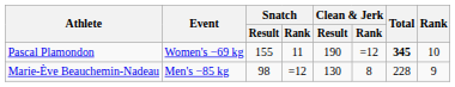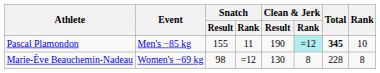 <table class="wikitable" style="font-size:90%">
 <tr>
 <th rowspan="2">Athlete</th>
 <th rowspan="2">Event</th>
 <th colspan="2">Snatch</th>
 <th colspan="2">Clean & Jerk</th>
 <th rowspan="2">Total</th>
 <th rowspan="2">Rank</th>
 </tr>
 <tr style="font-size:95%">
 <th>Result</th>
 <th>Rank</th>
 <th>Result</th>
 <th>Rank</th>
 </tr>
 <tr align=center>
 <td align=left><a href='#'>Pascal Plamondon</a></td>
-<td align=left><a href='#'>Women's −69 kg</a></td>
+<td align=left><a href='#'>Men's −85 kg</a></td>
 <td>155</td>
 <td>11</td>
 <td>190</td>
-<td>=12</td>
+<td style="background: paleturquoise;">=12</td>
 <td><strong>345</strong></td>
 <td>10</td>
 </tr>
 <tr align=center>
 <td align=left><a href='#'>Marie-Ève Beauchemin-Nadeau</a></td>
-<td align=left><a href='#'>Men's −85 kg</a></td>
+<td align=left><a href='#'>Women's −69 kg</a></td>
 <td>98</td>
 <td>=12</td>
 <td>130</td>
 <td>8</td>
 <td>228</td>
-<td>9</td>
+<td>8</td>
 </tr>
 </table>
